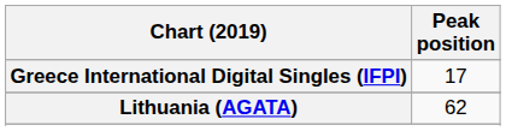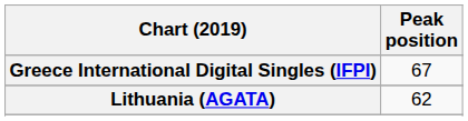 <table class="wikitable sortable plainrowheaders" style="text-align:center">
 <tr>
 <th scope="col">Chart (2019)</th>
 <th scope="col">Peak<br>position</th>
 </tr>
 <tr>
 </tr>
 <tr>
 </tr>
 <tr>
 <th scope="row">Greece International Digital Singles (<a href='#'>IFPI</a>)</th>
-<td>17</td>
+<td>67</td>
 </tr>
 <tr>
 </tr>
 <tr>
 </tr>
 <tr>
 <th scope="row">Lithuania (<a href='#'>AGATA</a>)</th>
 <td>62</td>
 </tr>
 <tr>
 </tr>
 <tr>
 </tr>
 <tr>
 </tr>
 <tr>
 </tr>
 <tr>
 </tr>
 <tr>
 </tr>
 <tr>
 </tr>
 <tr>
 </tr>
 </table>
